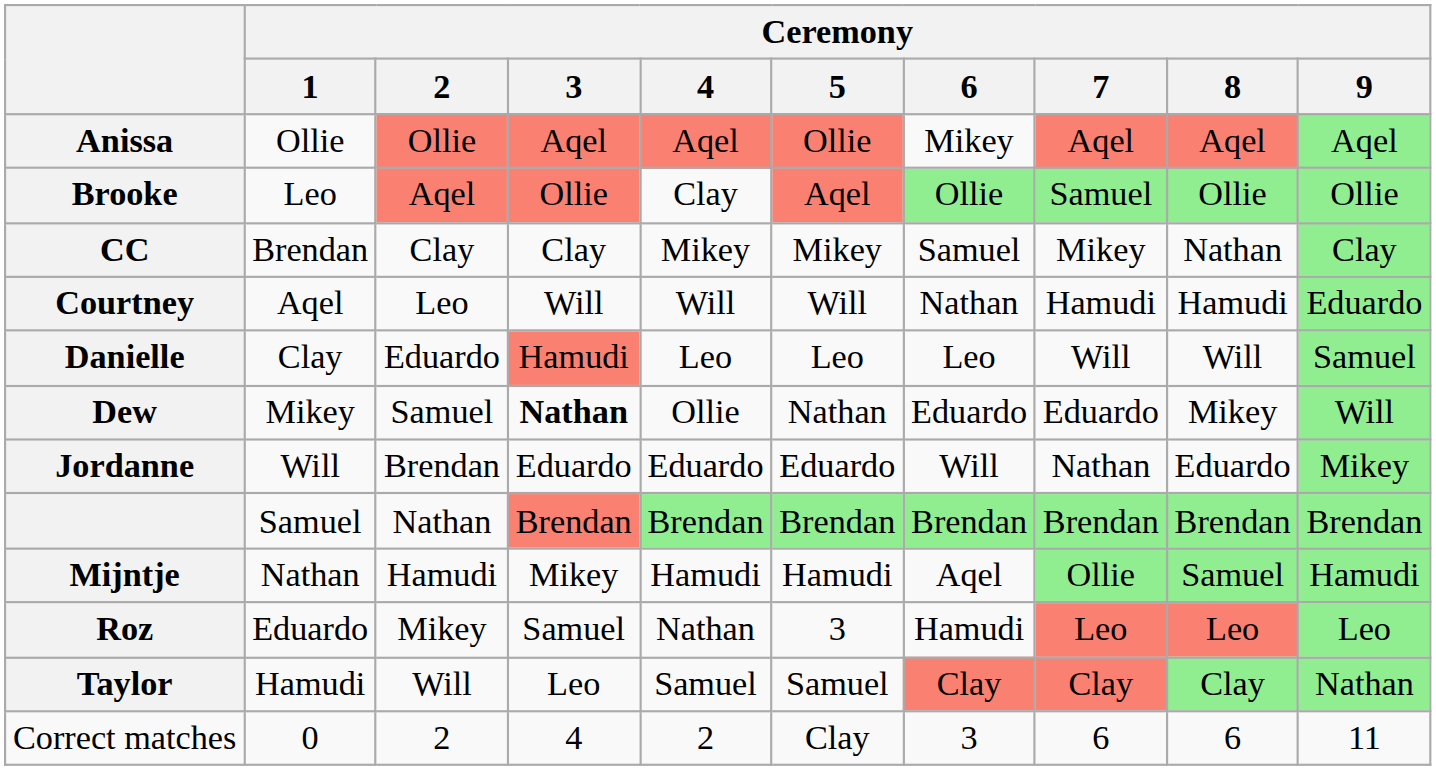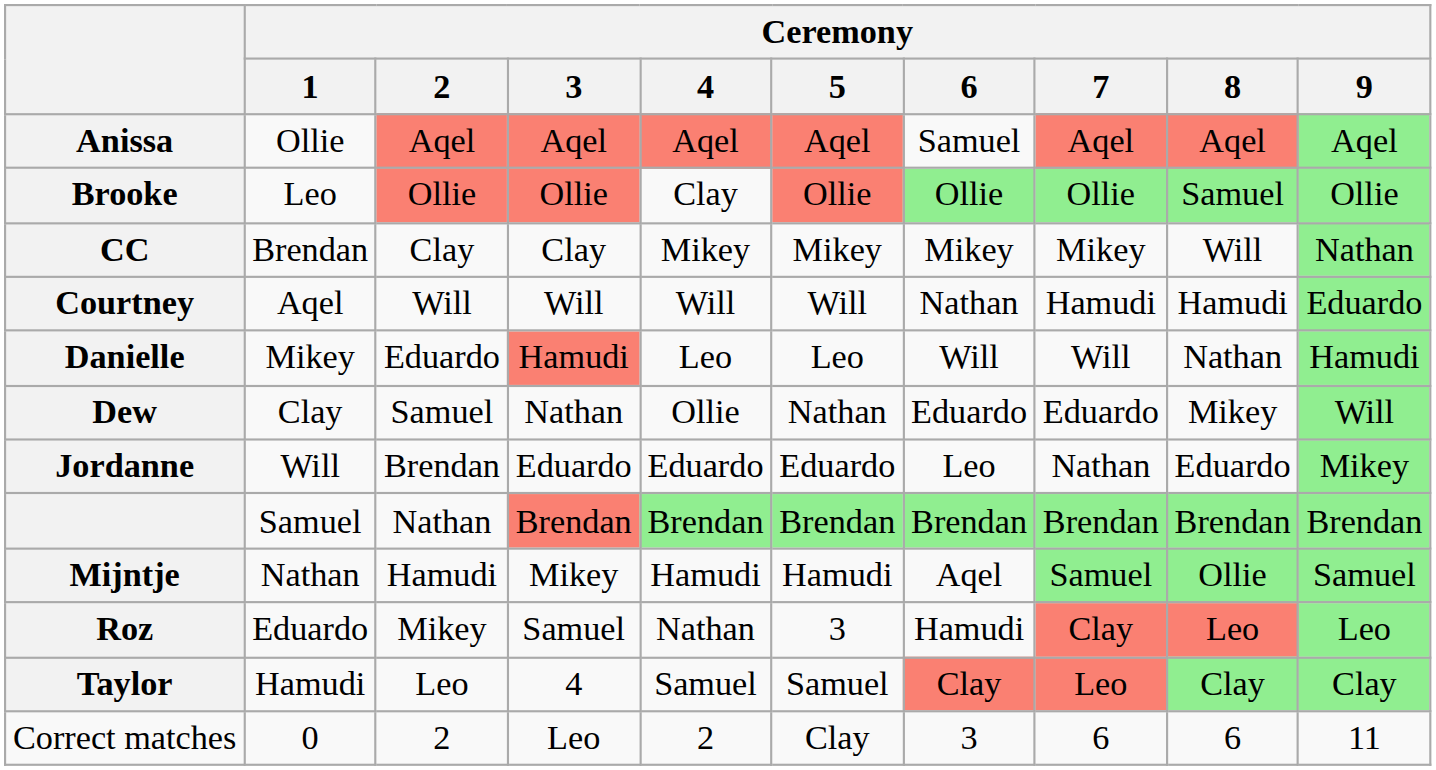 <table class="wikitable" style="text-align:center;">
 <tr>
 <th rowspan="2"></th>
 <th colspan="14" style="text-align:center;">Ceremony</th>
 </tr>
 <tr>
 <th>1</th>
 <th>2</th>
 <th>3</th>
 <th>4</th>
 <th>5</th>
 <th>6</th>
 <th>7</th>
 <th>8</th>
 <th>9</th>
 </tr>
 <tr>
 <th>Anissa</th>
 <td>Ollie</td>
-<td style="background:salmon">Ollie</td>
 <td style="background:salmon">Aqel</td>
 <td style="background:salmon">Aqel</td>
-<td style="background:salmon">Ollie</td>
-<td>Mikey</td>
+<td style="background:salmon">Aqel</td>
+<td style="background:salmon">Aqel</td>
+<td>Samuel</td>
 <td style="background:salmon">Aqel</td>
 <td style="background:salmon">Aqel</td>
 <td style="background:lightgreen">Aqel</td>
 </tr>
 <tr>
 <th>Brooke</th>
 <td>Leo</td>
-<td style="background:salmon">Aqel</td>
+<td style="background:salmon">Ollie</td>
 <td style="background:salmon">Ollie</td>
 <td>Clay</td>
-<td style="background:salmon">Aqel</td>
+<td style="background:salmon">Ollie</td>
+<td style="background:lightgreen">Ollie</td>
 <td style="background:lightgreen">Ollie</td>
 <td style="background:lightgreen">Samuel</td>
-<td style="background:lightgreen">Ollie</td>
 <td style="background:lightgreen">Ollie</td>
 </tr>
 <tr>
 <th>CC</th>
 <td>Brendan</td>
 <td>Clay</td>
 <td>Clay</td>
 <td>Mikey</td>
 <td>Mikey</td>
-<td>Samuel</td>
 <td>Mikey</td>
-<td>Nathan</td>
-<td style="background:lightgreen">Clay</td>
+<td>Mikey</td>
+<td>Will</td>
+<td style="background:lightgreen">Nathan</td>
 </tr>
 <tr>
 <th>Courtney</th>
 <td>Aqel</td>
-<td>Leo</td>
+<td>Will</td>
 <td>Will</td>
 <td>Will</td>
 <td>Will</td>
 <td>Nathan</td>
 <td>Hamudi</td>
 <td>Hamudi</td>
 <td style="background:lightgreen">Eduardo</td>
 </tr>
 <tr>
 <th>Danielle</th>
-<td>Clay</td>
+<td>Mikey</td>
 <td>Eduardo</td>
 <td style="background:salmon">Hamudi</td>
 <td>Leo</td>
 <td>Leo</td>
-<td>Leo</td>
 <td>Will</td>
 <td>Will</td>
-<td style="background:lightgreen">Samuel</td>
+<td>Nathan</td>
+<td style="background:lightgreen">Hamudi</td>
 </tr>
 <tr>
 <th>Dew</th>
-<td>Mikey</td>
+<td>Clay</td>
 <td>Samuel</td>
-<td><strong>Nathan</strong></td>
+<td>Nathan</td>
 <td>Ollie</td>
 <td>Nathan</td>
 <td>Eduardo</td>
 <td>Eduardo</td>
 <td>Mikey</td>
 <td style="background:lightgreen">Will</td>
 </tr>
 <tr>
 <th>Jordanne</th>
 <td>Will</td>
 <td>Brendan</td>
 <td>Eduardo</td>
 <td>Eduardo</td>
 <td>Eduardo</td>
-<td>Will</td>
+<td>Leo</td>
 <td>Nathan</td>
 <td>Eduardo</td>
 <td style="background:lightgreen">Mikey</td>
 </tr>
 <tr>
 <th></th>
 <td>Samuel</td>
 <td>Nathan</td>
 <td style="background:salmon">Brendan</td>
 <td style="background:lightgreen">Brendan</td>
 <td style="background:lightgreen">Brendan</td>
 <td style="background:lightgreen">Brendan</td>
 <td style="background:lightgreen">Brendan</td>
 <td style="background:lightgreen">Brendan</td>
 <td style="background:lightgreen">Brendan</td>
 </tr>
 <tr>
 <th>Mijntje</th>
 <td>Nathan</td>
 <td>Hamudi</td>
 <td>Mikey</td>
 <td>Hamudi</td>
 <td>Hamudi</td>
 <td>Aqel</td>
+<td style="background:lightgreen">Samuel</td>
 <td style="background:lightgreen">Ollie</td>
 <td style="background:lightgreen">Samuel</td>
-<td style="background:lightgreen">Hamudi</td>
 </tr>
 <tr>
 <th>Roz</th>
 <td>Eduardo</td>
 <td>Mikey</td>
 <td>Samuel</td>
 <td>Nathan</td>
 <td>3</td>
 <td>Hamudi</td>
-<td style="background:salmon">Leo</td>
+<td style="background:salmon">Clay</td>
 <td style="background:salmon">Leo</td>
 <td style="background:lightgreen">Leo</td>
 </tr>
 <tr>
 <th>Taylor</th>
 <td>Hamudi</td>
-<td>Will</td>
 <td>Leo</td>
+<td>4</td>
 <td>Samuel</td>
 <td>Samuel</td>
 <td style="background:salmon">Clay</td>
-<td style="background:salmon">Clay</td>
+<td style="background:salmon">Leo</td>
 <td style="background:lightgreen">Clay</td>
-<td style="background:lightgreen">Nathan</td>
+<td style="background:lightgreen">Clay</td>
 </tr>
 <tr>
 <td>Correct matches</td>
 <td>0</td>
 <td>2</td>
-<td>4</td>
+<td>Leo</td>
 <td>2</td>
 <td>Clay</td>
 <td>3</td>
 <td>6</td>
 <td>6</td>
 <td>11</td>
 </tr>
 </table>
